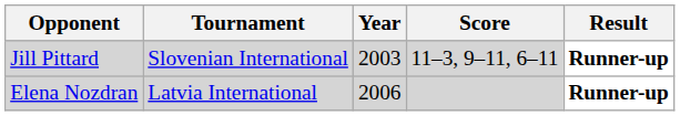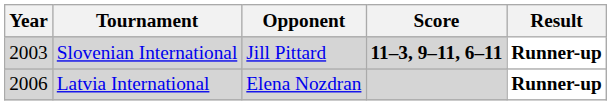 <table class="sortable wikitable" style="font-size:90%;">
 <tr>
+<th>Year</th>
+<th>Tournament</th>
 <th>Opponent</th>
-<th>Tournament</th>
-<th>Year</th>
 <th>Score</th>
 <th>Result</th>
 </tr>
 <tr style="background:#D5D5D5">
+<td align="center">2003</td>
+<td align="left"><a href='#'>Slovenian International</a></td>
 <td align="left"> <a href='#'>Jill Pittard</a></td>
-<td align="left"><a href='#'>Slovenian International</a></td>
-<td align="center">2003</td>
-<td align="left">11–3, 9–11, 6–11</td>
+<td align="left"><strong>11–3, 9–11, 6–11</strong></td>
 <td style="text-align:left; background:white"> <strong>Runner-up</strong></td>
 </tr>
 <tr style="background:#D5D5D5">
+<td align="center">2006</td>
+<td align="left"><a href='#'>Latvia International</a></td>
 <td align="left"> <a href='#'>Elena Nozdran</a></td>
-<td align="left"><a href='#'>Latvia International</a></td>
-<td align="center">2006</td>
 <td align="left"></td>
 <td style="text-align:left; background:white"> <strong>Runner-up</strong></td>
 </tr>
 </table>
